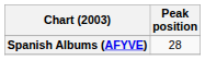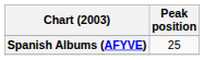 <table class="wikitable sortable plainrowheaders" style="text-align:center">
 <tr>
 <th scope="col">Chart (2003)</th>
 <th scope="col">Peak<br>position</th>
 </tr>
 <tr>
 </tr>
 <tr>
 </tr>
 <tr>
 </tr>
 <tr>
 </tr>
 <tr>
 </tr>
 <tr>
 </tr>
 <tr>
 </tr>
 <tr>
 </tr>
 <tr>
 </tr>
 <tr>
 </tr>
 <tr>
 </tr>
 <tr>
 </tr>
 <tr>
 </tr>
 <tr>
 </tr>
 <tr>
 </tr>
 <tr>
 </tr>
 <tr>
 <th scope="row">Spanish Albums (<a href='#'>AFYVE</a>)</th>
-<td align="center">28</td>
+<td align="center">25</td>
 </tr>
 <tr>
 </tr>
 <tr>
 </tr>
 <tr>
 </tr>
 <tr>
 </tr>
 </table>
